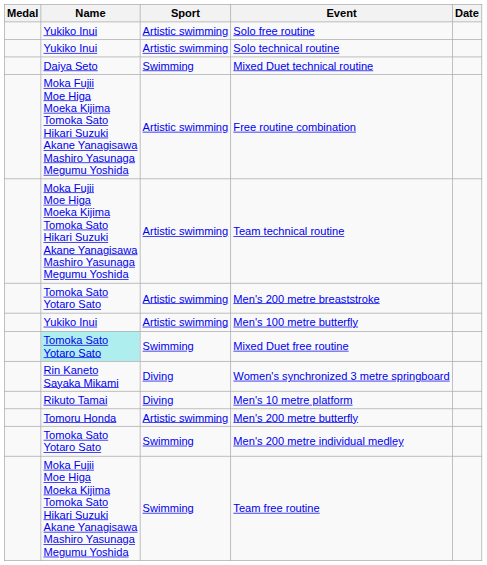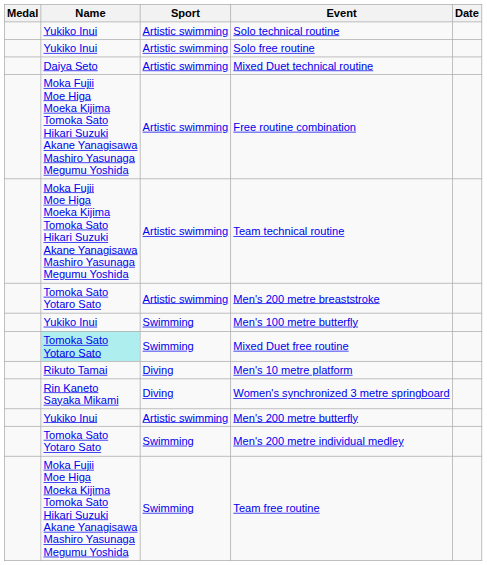 <table class="wikitable sortable" style="font-size:95%">
 <tr>
 <th>Medal</th>
 <th>Name</th>
 <th>Sport</th>
 <th>Event</th>
 <th>Date</th>
 </tr>
 <tr>
 <td></td>
 <td><a href='#'>Yukiko Inui</a></td>
 <td><a href='#'>Artistic swimming</a></td>
-<td><a href='#'>Solo free routine</a></td>
+<td><a href='#'>Solo technical routine</a></td>
 <td></td>
 </tr>
 <tr>
 <td></td>
 <td><a href='#'>Yukiko Inui</a></td>
 <td><a href='#'>Artistic swimming</a></td>
-<td><a href='#'>Solo technical routine</a></td>
+<td><a href='#'>Solo free routine</a></td>
 <td></td>
 </tr>
 <tr>
 <td></td>
 <td><a href='#'>Daiya Seto</a></td>
-<td><a href='#'>Swimming</a></td>
+<td><a href='#'>Artistic swimming</a></td>
 <td><a href='#'>Mixed Duet technical routine</a></td>
 <td></td>
 </tr>
 <tr>
 <td></td>
 <td><a href='#'>Moka Fujii</a><br><a href='#'>Moe Higa</a><br><a href='#'>Moeka Kijima</a><br><a href='#'>Tomoka Sato</a><br><a href='#'>Hikari Suzuki</a><br><a href='#'>Akane Yanagisawa</a><br><a href='#'>Mashiro Yasunaga</a><br><a href='#'>Megumu Yoshida</a></td>
 <td><a href='#'>Artistic swimming</a></td>
 <td><a href='#'>Free routine combination</a></td>
 <td></td>
 </tr>
 <tr>
 <td></td>
 <td><a href='#'>Moka Fujii</a><br><a href='#'>Moe Higa</a><br><a href='#'>Moeka Kijima</a><br><a href='#'>Tomoka Sato</a><br><a href='#'>Hikari Suzuki</a><br><a href='#'>Akane Yanagisawa</a><br><a href='#'>Mashiro Yasunaga</a><br><a href='#'>Megumu Yoshida</a></td>
 <td><a href='#'>Artistic swimming</a></td>
 <td><a href='#'>Team technical routine</a></td>
 <td></td>
 </tr>
 <tr>
 <td></td>
 <td><a href='#'>Tomoka Sato</a><br><a href='#'>Yotaro Sato</a></td>
 <td><a href='#'>Artistic swimming</a></td>
 <td><a href='#'>Men's 200 metre breaststroke</a></td>
 <td></td>
 </tr>
 <tr>
 <td></td>
 <td><a href='#'>Yukiko Inui</a></td>
-<td><a href='#'>Artistic swimming</a></td>
+<td><a href='#'>Swimming</a></td>
 <td><a href='#'>Men's 100 metre butterfly</a></td>
 <td></td>
 </tr>
 <tr>
 <td></td>
 <td style="background: paleturquoise;"><a href='#'>Tomoka Sato</a><br><a href='#'>Yotaro Sato</a></td>
 <td><a href='#'>Swimming</a></td>
 <td><a href='#'>Mixed Duet free routine</a></td>
 <td></td>
 </tr>
 <tr>
 <td></td>
+<td><a href='#'>Rikuto Tamai</a></td>
+<td><a href='#'>Diving</a></td>
+<td><a href='#'>Men's 10 metre platform</a></td>
+<td></td>
+</tr>
+<tr>
+<td></td>
 <td><a href='#'>Rin Kaneto</a><br><a href='#'>Sayaka Mikami</a></td>
 <td><a href='#'>Diving</a></td>
 <td><a href='#'>Women's synchronized 3 metre springboard</a></td>
 <td></td>
 </tr>
 <tr>
 <td></td>
-<td><a href='#'>Rikuto Tamai</a></td>
-<td><a href='#'>Diving</a></td>
-<td><a href='#'>Men's 10 metre platform</a></td>
-<td></td>
-</tr>
-<tr>
-<td></td>
-<td><a href='#'>Tomoru Honda</a></td>
+<td><a href='#'>Yukiko Inui</a></td>
 <td><a href='#'>Artistic swimming</a></td>
 <td><a href='#'>Men's 200 metre butterfly</a></td>
 <td></td>
 </tr>
 <tr>
 <td></td>
 <td><a href='#'>Tomoka Sato</a><br><a href='#'>Yotaro Sato</a></td>
 <td><a href='#'>Swimming</a></td>
 <td><a href='#'>Men's 200 metre individual medley</a></td>
 <td></td>
 </tr>
 <tr>
 <td></td>
 <td><a href='#'>Moka Fujii</a><br><a href='#'>Moe Higa</a><br><a href='#'>Moeka Kijima</a><br><a href='#'>Tomoka Sato</a><br><a href='#'>Hikari Suzuki</a><br><a href='#'>Akane Yanagisawa</a><br><a href='#'>Mashiro Yasunaga</a><br><a href='#'>Megumu Yoshida</a></td>
 <td><a href='#'>Swimming</a></td>
 <td><a href='#'>Team free routine</a></td>
 <td></td>
 </tr>
 </table>
